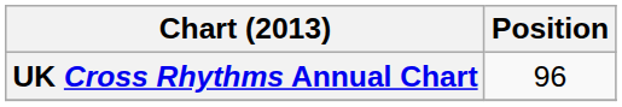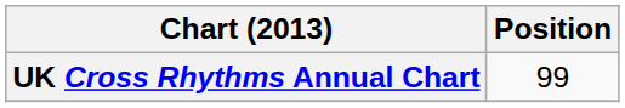 <table class="wikitable plainrowheaders" style="text-align:center">
 <tr>
 <th scope="col">Chart (2013)</th>
 <th scope="col">Position</th>
 </tr>
 <tr>
 <th scope="row">UK <a href='#'><em> Cross Rhythms</em> Annual Chart</a></th>
-<td>96</td>
+<td>99</td>
 </tr>
 <tr>
 </tr>
 </table>
